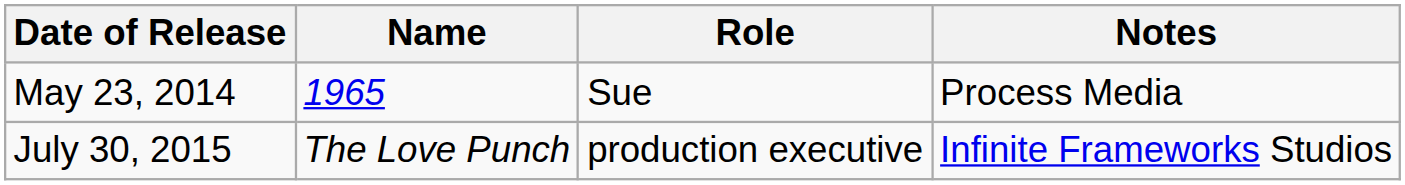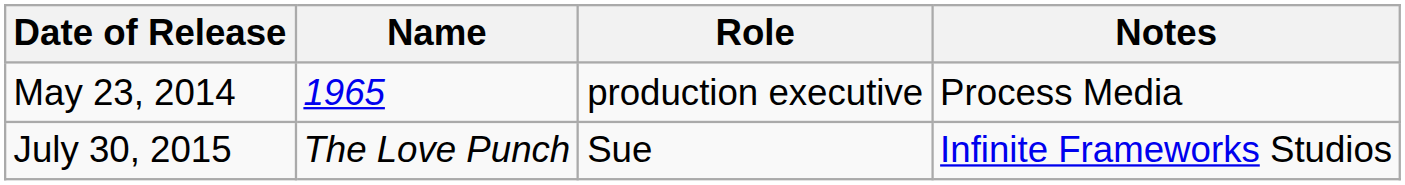 <table class="wikitable sortable">
 <tr>
 <th>Date of Release</th>
 <th class="unsortable">Name</th>
 <th class="unsortable">Role</th>
 <th class="unsortable">Notes</th>
 </tr>
 <tr>
 <td>May 23, 2014</td>
 <td><em><a href='#'>1965</a></em></td>
-<td>Sue</td>
+<td>production executive</td>
 <td>Process Media</td>
 </tr>
 <tr>
 <td>July 30, 2015</td>
 <td><em>The Love Punch</em></td>
-<td>production executive</td>
+<td>Sue</td>
 <td><a href='#'>Infinite Frameworks</a> Studios</td>
 </tr>
 </table>
